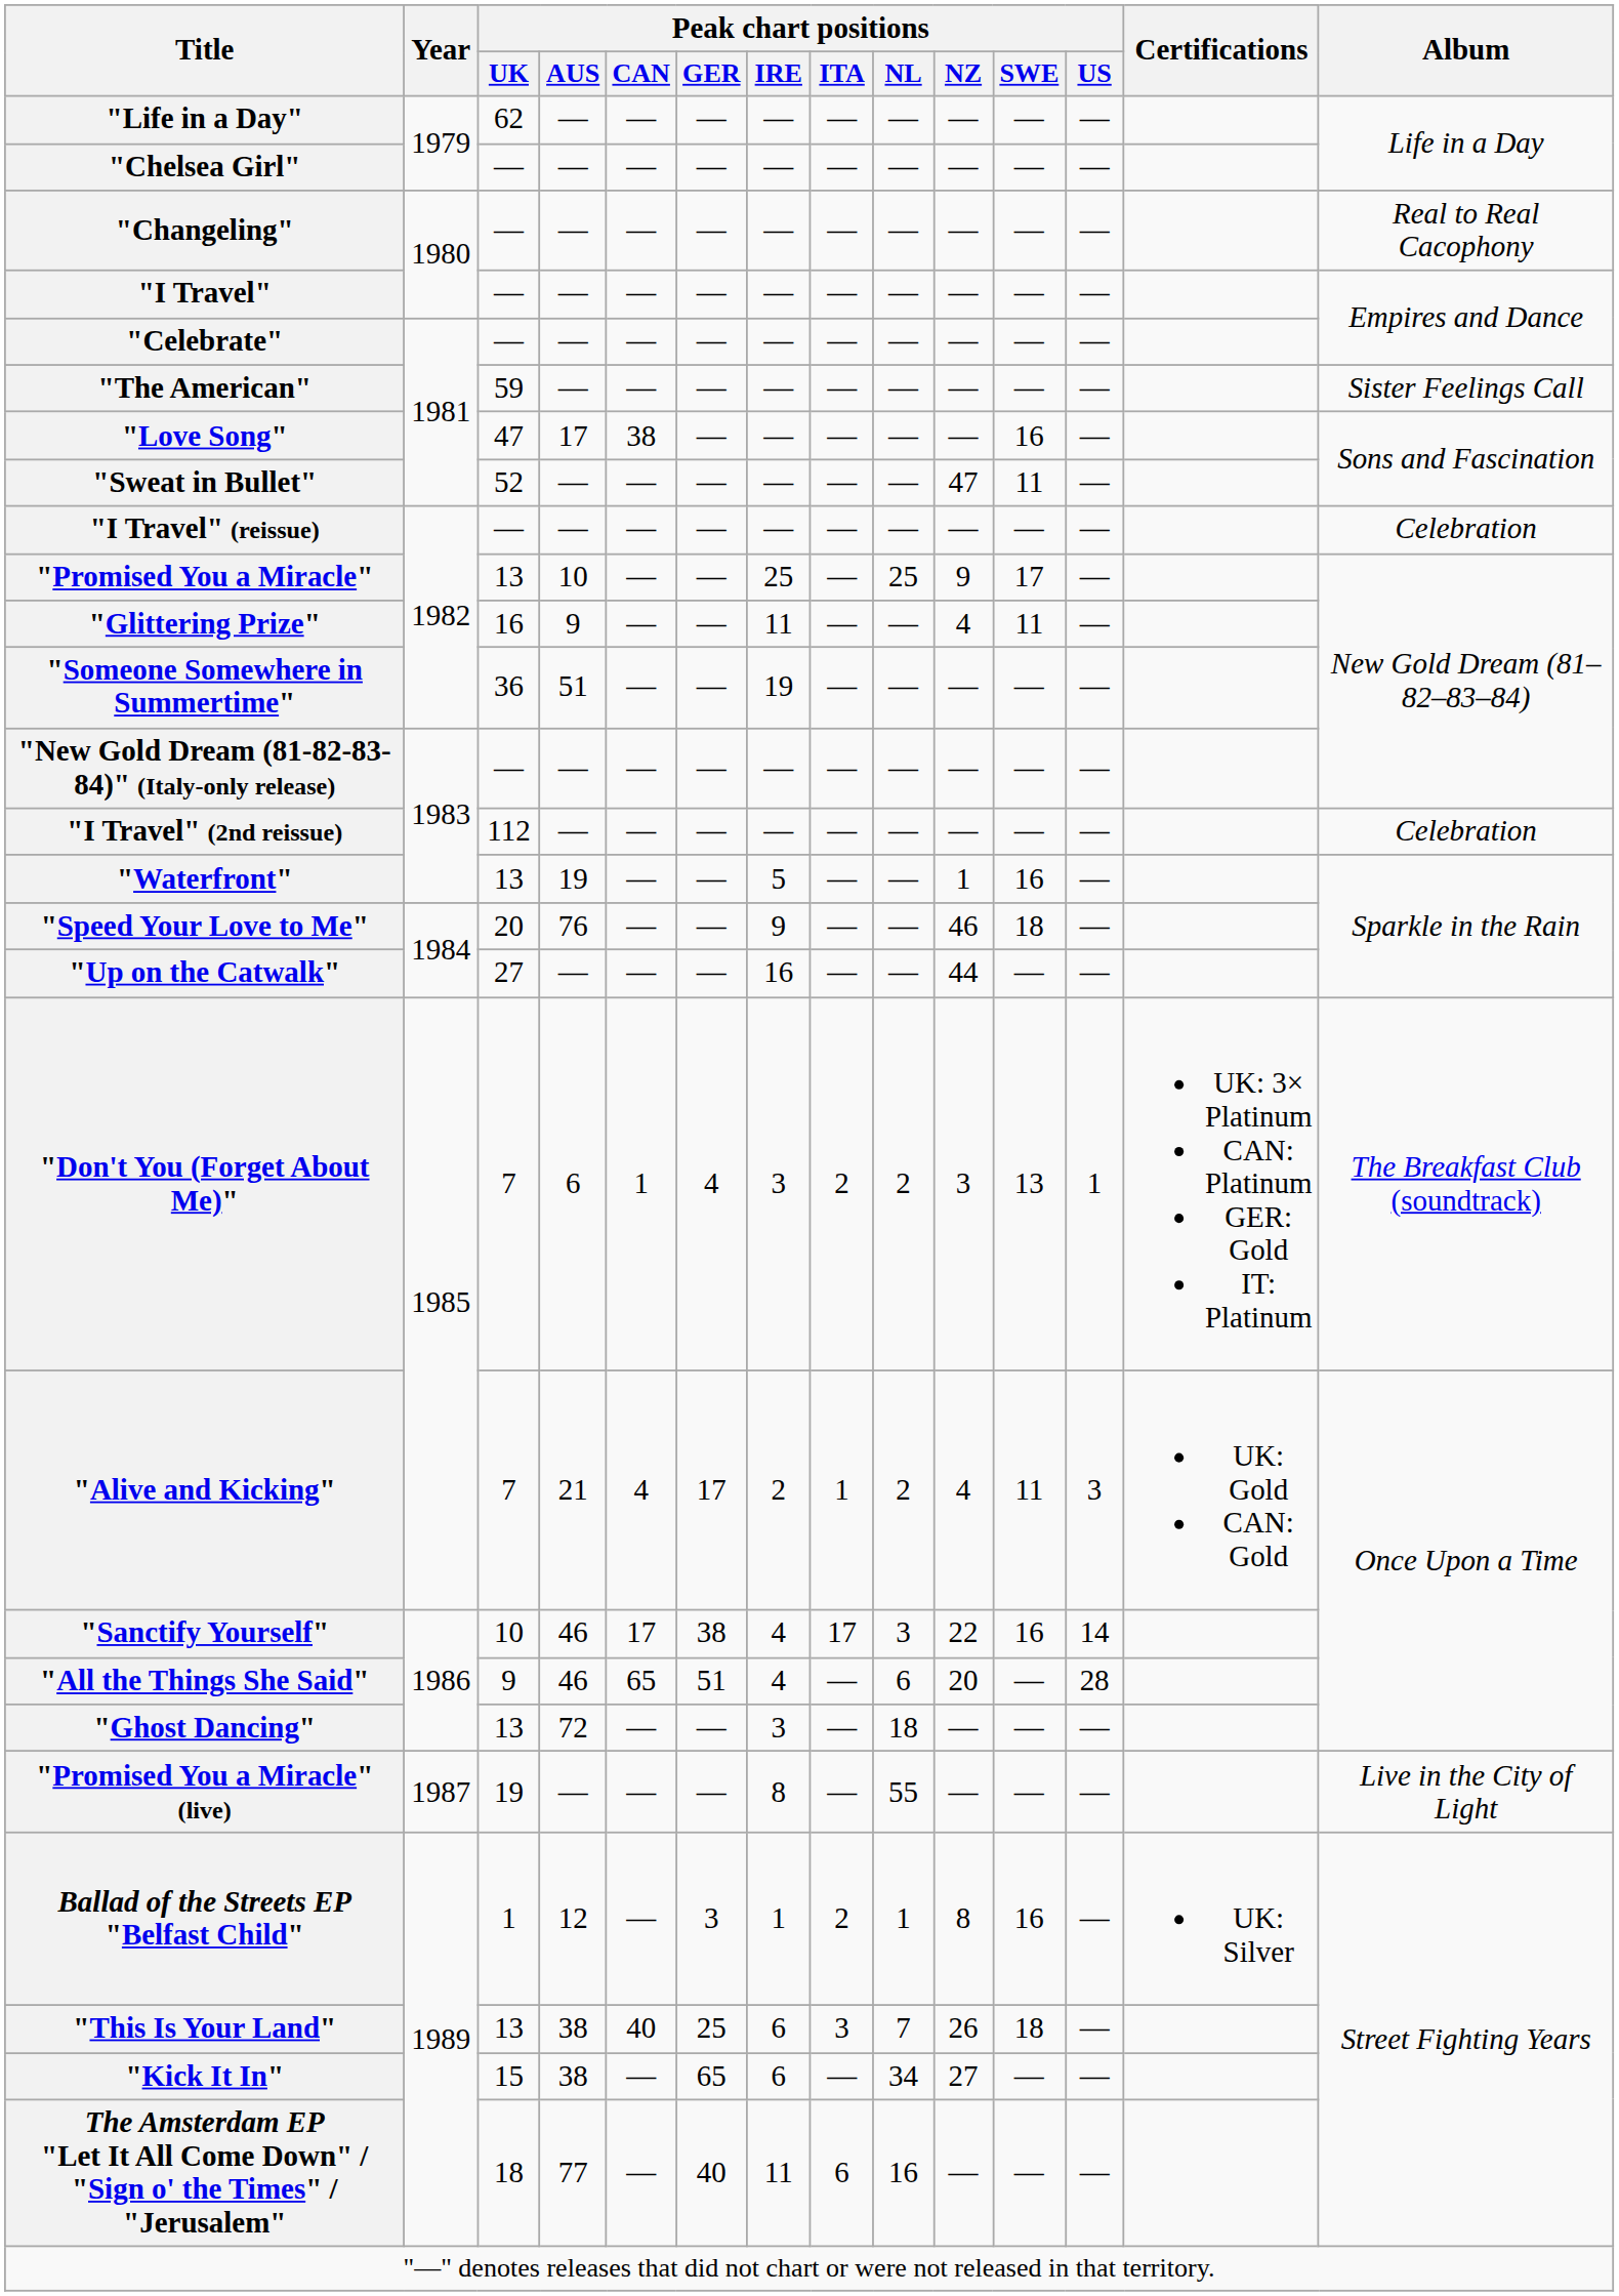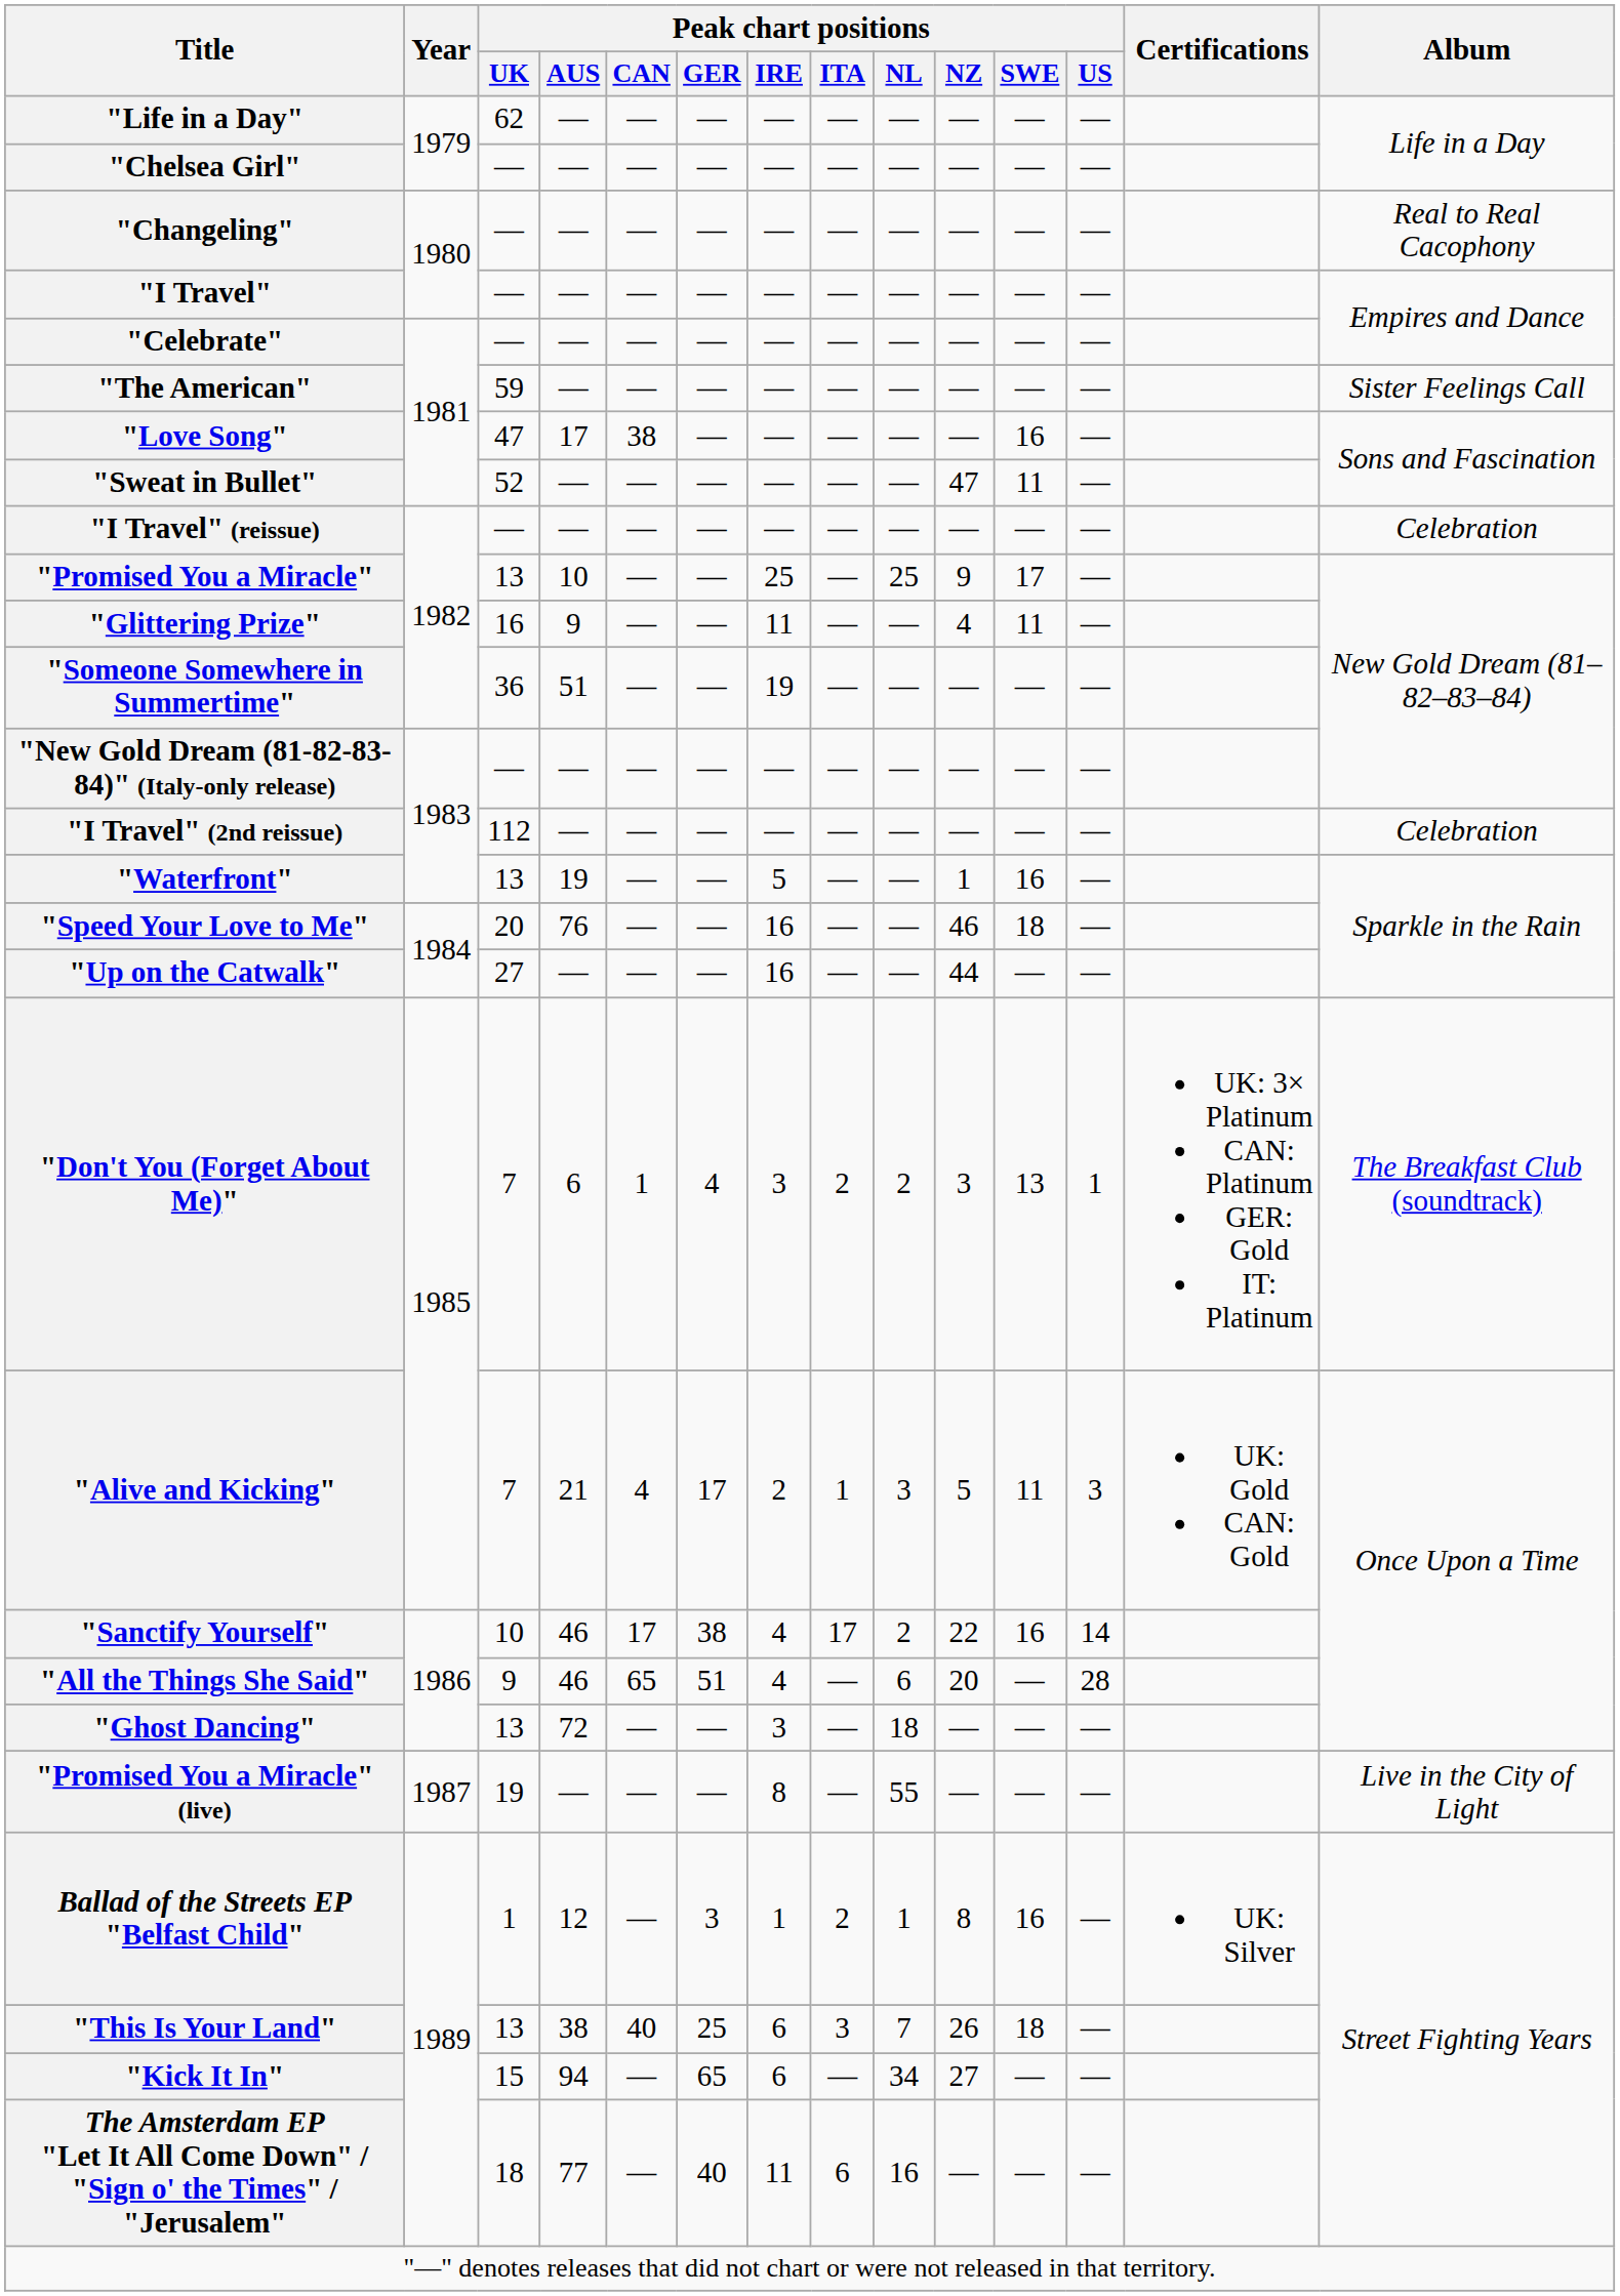 <table class="wikitable plainrowheaders" style="text-align:center;">
 <tr>
 <th rowspan="2" scope="col" style="width:17em;">Title</th>
 <th rowspan="2" scope="col" style="width:2em;">Year</th>
 <th colspan="10">Peak chart positions</th>
 <th rowspan="2">Certifications</th>
 <th rowspan="2" style="width:12em;">Album</th>
 </tr>
 <tr>
 <th scope="col" style="width:2em;font-size:90%;"><a href='#'>UK</a><br></th>
 <th scope="col" style="width:2em;font-size:90%;"><a href='#'>AUS</a><br></th>
 <th scope="col" style="width:2em;font-size:90%;"><a href='#'>CAN</a><br></th>
 <th scope="col" style="width:2em;font-size:90%;"><a href='#'>GER</a><br></th>
 <th scope="col" style="width:2em;font-size:90%;"><a href='#'>IRE</a><br></th>
 <th scope="col" style="width:2em;font-size:90%;"><a href='#'>ITA</a><br></th>
 <th scope="col" style="width:2em;font-size:90%;"><a href='#'>NL</a><br></th>
 <th scope="col" style="width:2em;font-size:90%;"><a href='#'>NZ</a><br></th>
 <th scope="col" style="width:2em;font-size:90%;"><a href='#'>SWE</a><br></th>
 <th scope="col" style="width:2em;font-size:90%;"><a href='#'>US</a><br></th>
 </tr>
 <tr>
 <th scope="row">"Life in a Day"</th>
 <td rowspan="2">1979</td>
 <td>62</td>
 <td>—</td>
 <td>—</td>
 <td>—</td>
 <td>—</td>
 <td>—</td>
 <td>—</td>
 <td>—</td>
 <td>—</td>
 <td>—</td>
 <td></td>
 <td rowspan="2"><em>Life in a Day</em></td>
 </tr>
 <tr>
 <th scope="row">"Chelsea Girl"</th>
 <td>—</td>
 <td>—</td>
 <td>—</td>
 <td>—</td>
 <td>—</td>
 <td>—</td>
 <td>—</td>
 <td>—</td>
 <td>—</td>
 <td>—</td>
 <td></td>
 </tr>
 <tr>
 <th scope="row">"Changeling"</th>
 <td rowspan="2">1980</td>
 <td>—</td>
 <td>—</td>
 <td>—</td>
 <td>—</td>
 <td>—</td>
 <td>—</td>
 <td>—</td>
 <td>—</td>
 <td>—</td>
 <td>—</td>
 <td></td>
 <td><em>Real to Real Cacophony</em></td>
 </tr>
 <tr>
 <th scope="row">"I Travel"</th>
 <td>—</td>
 <td>—</td>
 <td>—</td>
 <td>—</td>
 <td>—</td>
 <td>—</td>
 <td>—</td>
 <td>—</td>
 <td>—</td>
 <td>—</td>
 <td></td>
 <td rowspan="2"><em>Empires and Dance</em></td>
 </tr>
 <tr>
 <th scope="row">"Celebrate"</th>
 <td rowspan="4">1981</td>
 <td>—</td>
 <td>—</td>
 <td>—</td>
 <td>—</td>
 <td>—</td>
 <td>—</td>
 <td>—</td>
 <td>—</td>
 <td>—</td>
 <td>—</td>
 <td></td>
 </tr>
 <tr>
 <th scope="row">"The American"</th>
 <td>59</td>
 <td>—</td>
 <td>—</td>
 <td>—</td>
 <td>—</td>
 <td>—</td>
 <td>—</td>
 <td>—</td>
 <td>—</td>
 <td>—<br></td>
 <td></td>
 <td><em>Sister Feelings Call</em></td>
 </tr>
 <tr>
 <th scope="row">"<a href='#'>Love Song</a>"</th>
 <td>47</td>
 <td>17</td>
 <td>38</td>
 <td>—</td>
 <td>—</td>
 <td>—</td>
 <td>—</td>
 <td>—</td>
 <td>16</td>
 <td>—</td>
 <td></td>
 <td rowspan="2"><em>Sons and Fascination</em></td>
 </tr>
 <tr>
 <th scope="row">"Sweat in Bullet"</th>
 <td>52</td>
 <td>—</td>
 <td>—</td>
 <td>—</td>
 <td>—</td>
 <td>—</td>
 <td>—</td>
 <td>47</td>
 <td>11</td>
 <td>—</td>
 <td></td>
 </tr>
 <tr>
 <th scope="row">"I Travel" <small>(reissue)</small></th>
 <td rowspan="4">1982</td>
 <td>—</td>
 <td>—</td>
 <td>—</td>
 <td>—</td>
 <td>—</td>
 <td>—</td>
 <td>—</td>
 <td>—</td>
 <td>—</td>
 <td>—<br></td>
 <td></td>
 <td><em>Celebration</em></td>
 </tr>
 <tr>
 <th scope="row">"<a href='#'>Promised You a Miracle</a>"</th>
 <td>13</td>
 <td>10</td>
 <td>—</td>
 <td>—</td>
 <td>25</td>
 <td>—</td>
 <td>25</td>
 <td>9</td>
 <td>17</td>
 <td>—<br></td>
 <td></td>
 <td rowspan="4"><em>New Gold Dream (81–82–83–84)</em></td>
 </tr>
 <tr>
 <th scope="row">"<a href='#'>Glittering Prize</a>"</th>
 <td>16</td>
 <td>9</td>
 <td>—</td>
 <td>—</td>
 <td>11</td>
 <td>—</td>
 <td>—</td>
 <td>4</td>
 <td>11</td>
 <td>—</td>
 <td></td>
 </tr>
 <tr>
 <th scope="row">"<a href='#'>Someone Somewhere in Summertime</a>"</th>
 <td>36</td>
 <td>51</td>
 <td>—</td>
 <td>—</td>
 <td>19</td>
 <td>—</td>
 <td>—</td>
 <td>—</td>
 <td>—</td>
 <td>—</td>
 <td></td>
 </tr>
 <tr>
 <th scope="row">"New Gold Dream (81-82-83-84)" <small>(Italy-only release)</small></th>
 <td rowspan="3">1983</td>
 <td>—</td>
 <td>—</td>
 <td>—</td>
 <td>—</td>
 <td>—</td>
 <td>—</td>
 <td>—</td>
 <td>—</td>
 <td>—</td>
 <td>—</td>
 <td></td>
 </tr>
 <tr>
 <th scope="row">"I Travel" <small>(2nd reissue)</small></th>
 <td>112</td>
 <td>—</td>
 <td>—</td>
 <td>—</td>
 <td>—</td>
 <td>—</td>
 <td>—</td>
 <td>—</td>
 <td>—</td>
 <td>—</td>
 <td></td>
 <td><em>Celebration</em></td>
 </tr>
 <tr>
 <th scope="row">"<a href='#'>Waterfront</a>"</th>
 <td>13</td>
 <td>19</td>
 <td>—</td>
 <td>—</td>
 <td>5</td>
 <td>—</td>
 <td>—</td>
 <td>1</td>
 <td>16</td>
 <td>—</td>
 <td></td>
 <td rowspan="3"><em>Sparkle in the Rain</em></td>
 </tr>
 <tr>
 <th scope="row">"<a href='#'>Speed Your Love to Me</a>"</th>
 <td rowspan="2">1984</td>
 <td>20</td>
 <td>76</td>
 <td>—</td>
 <td>—</td>
-<td>9</td>
+<td>16</td>
 <td>—</td>
 <td>—</td>
 <td>46</td>
 <td>18</td>
 <td>—</td>
 <td></td>
 </tr>
 <tr>
 <th scope="row">"<a href='#'>Up on the Catwalk</a>"</th>
 <td>27</td>
 <td>—</td>
 <td>—</td>
 <td>—</td>
 <td>16</td>
 <td>—</td>
 <td>—</td>
 <td>44</td>
 <td>—</td>
 <td>—</td>
 <td></td>
 </tr>
 <tr>
 <th scope="row">"<a href='#'>Don't You (Forget About Me)</a>"</th>
 <td rowspan="2">1985</td>
 <td>7</td>
 <td>6</td>
 <td>1</td>
 <td>4</td>
 <td>3</td>
 <td>2</td>
 <td>2</td>
 <td>3</td>
 <td>13</td>
 <td>1</td>
 <td><br><ul><li>UK: 3× Platinum</li><li>CAN: Platinum</li><li>GER: Gold</li><li>IT: Platinum</li></ul></td>
 <td><a href='#'><em>The Breakfast Club</em> (soundtrack)</a></td>
 </tr>
 <tr>
 <th scope="row">"<a href='#'>Alive and Kicking</a>"</th>
 <td>7</td>
 <td>21</td>
 <td>4</td>
 <td>17</td>
 <td>2</td>
 <td>1</td>
-<td>2</td>
-<td>4</td>
+<td>3</td>
+<td>5</td>
 <td>11</td>
 <td>3</td>
 <td><br><ul><li>UK: Gold</li><li>CAN: Gold</li></ul></td>
 <td rowspan="4"><em>Once Upon a Time</em></td>
 </tr>
 <tr>
 <th scope="row">"<a href='#'>Sanctify Yourself</a>"</th>
 <td rowspan="3">1986</td>
 <td>10</td>
 <td>46</td>
 <td>17</td>
 <td>38</td>
 <td>4</td>
 <td>17</td>
-<td>3</td>
+<td>2</td>
 <td>22</td>
 <td>16</td>
 <td>14</td>
 <td></td>
 </tr>
 <tr>
 <th scope="row">"<a href='#'>All the Things She Said</a>"</th>
 <td>9</td>
 <td>46</td>
 <td>65</td>
 <td>51</td>
 <td>4</td>
 <td>—</td>
 <td>6</td>
 <td>20</td>
 <td>—</td>
 <td>28</td>
 <td></td>
 </tr>
 <tr>
 <th scope="row">"<a href='#'>Ghost Dancing</a>"</th>
 <td>13</td>
 <td>72</td>
 <td>—</td>
 <td>—</td>
 <td>3</td>
 <td>—</td>
 <td>18</td>
 <td>—</td>
 <td>—</td>
 <td>—</td>
 <td></td>
 </tr>
 <tr>
 <th scope="row">"<a href='#'>Promised You a Miracle</a>" <small>(live)</small></th>
 <td>1987</td>
 <td>19</td>
 <td>—</td>
 <td>—</td>
 <td>—</td>
 <td>8</td>
 <td>—</td>
 <td>55</td>
 <td>—</td>
 <td>—</td>
 <td>—</td>
 <td></td>
 <td><em>Live in the City of Light</em></td>
 </tr>
 <tr>
 <th scope="row"><em>Ballad of the Streets EP</em><br>"<a href='#'>Belfast Child</a>"</th>
 <td rowspan="4">1989</td>
 <td>1</td>
 <td>12</td>
 <td>—</td>
 <td>3</td>
 <td>1</td>
 <td>2</td>
 <td>1</td>
 <td>8</td>
 <td>16</td>
 <td>—</td>
 <td><br><ul><li>UK: Silver</li></ul></td>
 <td rowspan="4"><em>Street Fighting Years</em></td>
 </tr>
 <tr>
 <th scope="row">"<a href='#'>This Is Your Land</a>"</th>
 <td>13</td>
 <td>38</td>
 <td>40</td>
 <td>25</td>
 <td>6</td>
 <td>3</td>
 <td>7</td>
 <td>26</td>
 <td>18</td>
 <td>—<br></td>
 <td></td>
 </tr>
 <tr>
 <th scope="row">"<a href='#'>Kick It In</a>"</th>
 <td>15</td>
-<td>38</td>
+<td>94</td>
 <td>—</td>
 <td>65</td>
 <td>6</td>
 <td>—</td>
 <td>34</td>
 <td>27</td>
 <td>—</td>
 <td>—</td>
 <td></td>
 </tr>
 <tr>
 <th scope="row"><em>The Amsterdam EP</em><br>"Let It All Come Down" / "<a href='#'>Sign o' the Times</a>" / "Jerusalem"</th>
 <td>18</td>
 <td>77</td>
 <td>—</td>
 <td>40</td>
 <td>11</td>
 <td>6</td>
 <td>16</td>
 <td>—</td>
 <td>—</td>
 <td>—</td>
 <td></td>
 </tr>
 <tr>
 <td colspan="14" style="font-size:90%">"—" denotes releases that did not chart or were not released in that territory.</td>
 </tr>
 </table>
